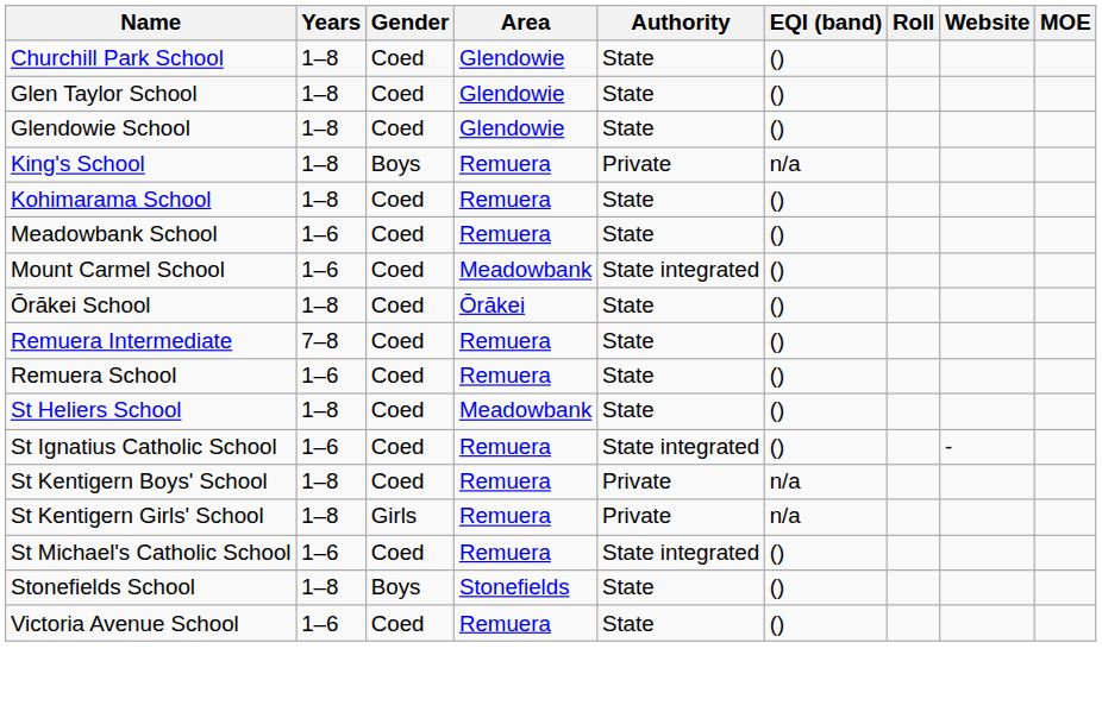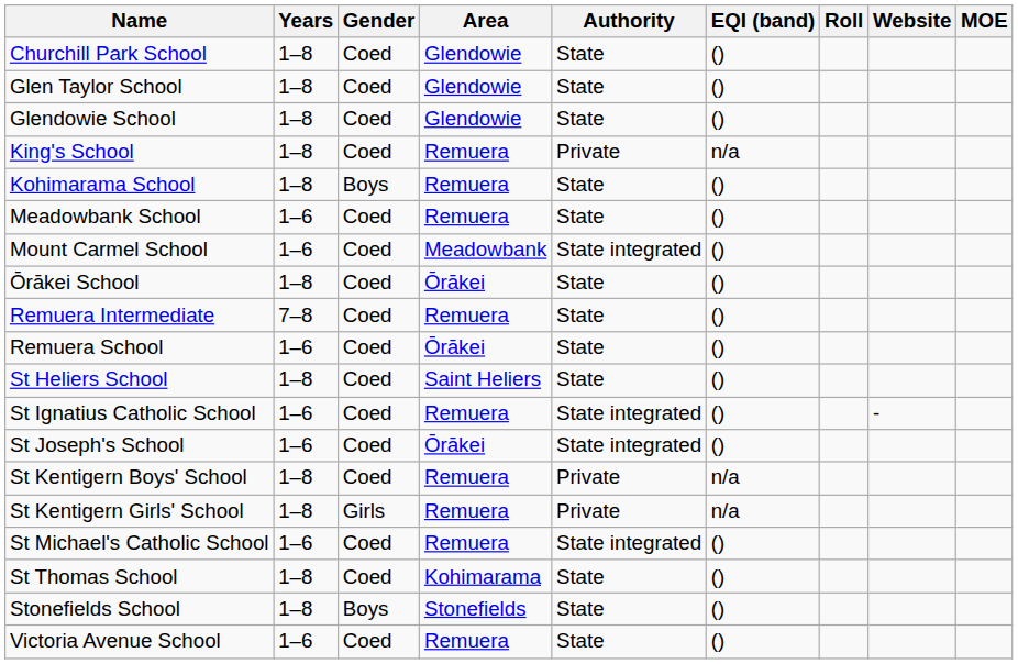 <table class="wikitable sortable">
 <tr>
 <th>Name</th>
 <th>Years</th>
 <th>Gender</th>
 <th>Area</th>
 <th>Authority</th>
 <th>EQI (band)</th>
 <th>Roll</th>
 <th>Website</th>
 <th>MOE</th>
 </tr>
 <tr>
 <td><a href='#'>Churchill Park School</a></td>
 <td>1–8</td>
 <td>Coed</td>
 <td><a href='#'>Glendowie</a></td>
 <td>State</td>
 <td> ()</td>
 <td></td>
 <td></td>
 <td></td>
 </tr>
 <tr>
 <td>Glen Taylor School</td>
 <td>1–8</td>
 <td>Coed</td>
 <td><a href='#'>Glendowie</a></td>
 <td>State</td>
 <td> ()</td>
 <td></td>
 <td></td>
 <td></td>
 </tr>
 <tr>
 <td>Glendowie School</td>
 <td>1–8</td>
 <td>Coed</td>
 <td><a href='#'>Glendowie</a></td>
 <td>State</td>
 <td> ()</td>
 <td></td>
 <td></td>
 <td></td>
 </tr>
 <tr>
 <td><a href='#'>King's School</a></td>
 <td>1–8</td>
-<td>Boys</td>
+<td>Coed</td>
 <td><a href='#'>Remuera</a></td>
 <td>Private</td>
 <td>n/a</td>
 <td></td>
 <td></td>
 <td></td>
 </tr>
 <tr>
 <td><a href='#'>Kohimarama School</a></td>
 <td>1–8</td>
-<td>Coed</td>
+<td>Boys</td>
 <td><a href='#'>Remuera</a></td>
 <td>State</td>
 <td> ()</td>
 <td></td>
 <td></td>
 <td></td>
 </tr>
 <tr>
 <td>Meadowbank School</td>
 <td>1–6</td>
 <td>Coed</td>
 <td><a href='#'>Remuera</a></td>
 <td>State</td>
 <td> ()</td>
 <td></td>
 <td></td>
 <td></td>
 </tr>
 <tr>
 <td>Mount Carmel School</td>
 <td>1–6</td>
 <td>Coed</td>
 <td><a href='#'>Meadowbank</a></td>
 <td>State integrated</td>
 <td> ()</td>
 <td></td>
 <td></td>
 <td></td>
 </tr>
 <tr>
 <td>Ōrākei School</td>
 <td>1–8</td>
 <td>Coed</td>
 <td><a href='#'>Ōrākei</a></td>
 <td>State</td>
 <td> ()</td>
 <td></td>
 <td></td>
 <td></td>
 </tr>
 <tr>
 <td><a href='#'>Remuera Intermediate</a></td>
 <td>7–8</td>
 <td>Coed</td>
 <td><a href='#'>Remuera</a></td>
 <td>State</td>
 <td> ()</td>
 <td></td>
 <td></td>
 <td></td>
 </tr>
 <tr>
 <td>Remuera School</td>
 <td>1–6</td>
 <td>Coed</td>
-<td><a href='#'>Remuera</a></td>
+<td><a href='#'>Ōrākei</a></td>
 <td>State</td>
 <td> ()</td>
 <td></td>
 <td></td>
 <td></td>
 </tr>
 <tr>
 <td><a href='#'>St Heliers School</a></td>
 <td>1–8</td>
 <td>Coed</td>
-<td><a href='#'>Meadowbank</a></td>
+<td><a href='#'>Saint Heliers</a></td>
 <td>State</td>
 <td> ()</td>
 <td></td>
 <td></td>
 <td></td>
 </tr>
 <tr>
 <td>St Ignatius Catholic School</td>
 <td>1–6</td>
 <td>Coed</td>
 <td><a href='#'>Remuera</a></td>
 <td>State integrated</td>
 <td> ()</td>
 <td></td>
 <td>-</td>
+<td></td>
+</tr>
+<tr>
+<td>St Joseph's School</td>
+<td>1–6</td>
+<td>Coed</td>
+<td><a href='#'>Ōrākei</a></td>
+<td>State integrated</td>
+<td> ()</td>
+<td></td>
+<td></td>
 <td></td>
 </tr>
 <tr>
 <td>St Kentigern Boys' School</td>
 <td>1–8</td>
 <td>Coed</td>
 <td><a href='#'>Remuera</a></td>
 <td>Private</td>
 <td>n/a</td>
 <td></td>
 <td></td>
 <td></td>
 </tr>
 <tr>
 <td>St Kentigern Girls' School</td>
 <td>1–8</td>
 <td>Girls</td>
 <td><a href='#'>Remuera</a></td>
 <td>Private</td>
 <td>n/a</td>
 <td></td>
 <td></td>
 <td></td>
 </tr>
 <tr>
 <td>St Michael's Catholic School</td>
 <td>1–6</td>
 <td>Coed</td>
 <td><a href='#'>Remuera</a></td>
 <td>State integrated</td>
 <td> ()</td>
 <td></td>
 <td></td>
 <td></td>
 </tr>
 <tr>
+<td>St Thomas School</td>
+<td>1–8</td>
+<td>Coed</td>
+<td><a href='#'>Kohimarama</a></td>
+<td>State</td>
+<td> ()</td>
+<td></td>
+<td></td>
+<td></td>
+</tr>
+<tr>
 <td>Stonefields School</td>
 <td>1–8</td>
 <td>Boys</td>
 <td><a href='#'>Stonefields</a></td>
 <td>State</td>
 <td> ()</td>
 <td></td>
 <td></td>
 <td></td>
 </tr>
 <tr>
 <td>Victoria Avenue School</td>
 <td>1–6</td>
 <td>Coed</td>
 <td><a href='#'>Remuera</a></td>
 <td>State</td>
 <td> ()</td>
 <td></td>
 <td></td>
 <td></td>
 </tr>
 </table>
